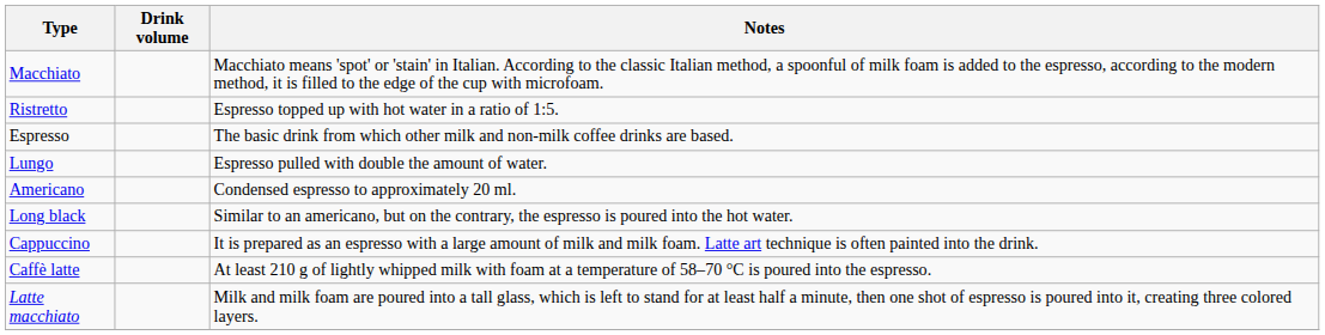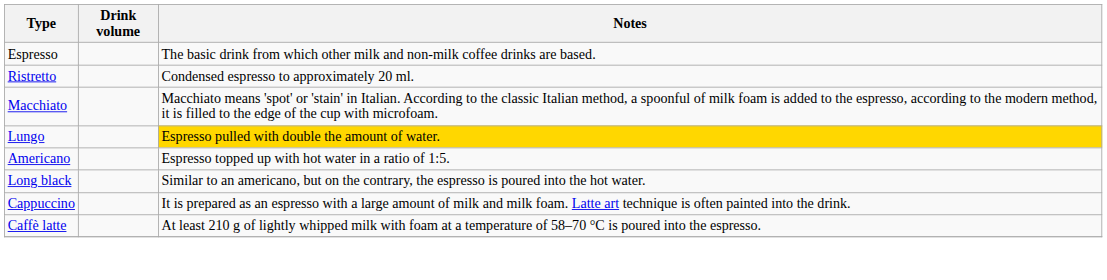 <table class="wikitable">
 <tr>
 <th>Type</th>
 <th>Drink volume</th>
 <th>Notes</th>
 </tr>
 <tr>
+<td>Espresso</td>
+<td></td>
+<td>The basic drink from which other milk and non-milk coffee drinks are based.</td>
+</tr>
+<tr>
+<td><a href='#'>Ristretto</a></td>
+<td></td>
+<td>Condensed espresso to approximately 20 ml.</td>
+</tr>
+<tr>
 <td><a href='#'>Macchiato</a></td>
 <td></td>
 <td>Macchiato means 'spot' or 'stain' in Italian. According to the classic Italian method, a spoonful of milk foam is added to the espresso, according to the modern method, it is filled to the edge of the cup with microfoam.</td>
 </tr>
 <tr>
-<td><a href='#'>Ristretto</a></td>
-<td></td>
-<td>Espresso topped up with hot water in a ratio of 1:5.</td>
-</tr>
-<tr>
-<td>Espresso</td>
-<td></td>
-<td>The basic drink from which other milk and non-milk coffee drinks are based.</td>
-</tr>
-<tr>
 <td><a href='#'>Lungo</a></td>
 <td></td>
-<td>Espresso pulled with double the amount of water.</td>
+<td style="background: gold;">Espresso pulled with double the amount of water.</td>
 </tr>
 <tr>
 <td><a href='#'>Americano</a></td>
 <td></td>
-<td>Condensed espresso to approximately 20 ml.</td>
+<td>Espresso topped up with hot water in a ratio of 1:5.</td>
 </tr>
 <tr>
 <td><a href='#'>Long black</a></td>
 <td></td>
 <td>Similar to an americano, but on the contrary, the espresso is poured into the hot water.</td>
 </tr>
 <tr>
 <td><a href='#'>Cappuccino</a></td>
 <td></td>
 <td>It is prepared as an espresso with a large amount of milk and milk foam. <a href='#'>Latte art</a> technique is often painted into the drink.</td>
 </tr>
 <tr>
 <td><a href='#'>Caffè latte</a></td>
 <td></td>
 <td>At least 210 g of lightly whipped milk with foam at a temperature of 58–70 °C is poured into the espresso.</td>
 </tr>
 <tr>
-<td><em><a href='#'>Latte macchiato</a></em></td>
-<td></td>
-<td>Milk and milk foam are poured into a tall glass, which is left to stand for at least half a minute, then one shot of espresso is poured into it, creating three colored layers.</td>
-</tr>
-<tr>
 </tr>
 </table>
